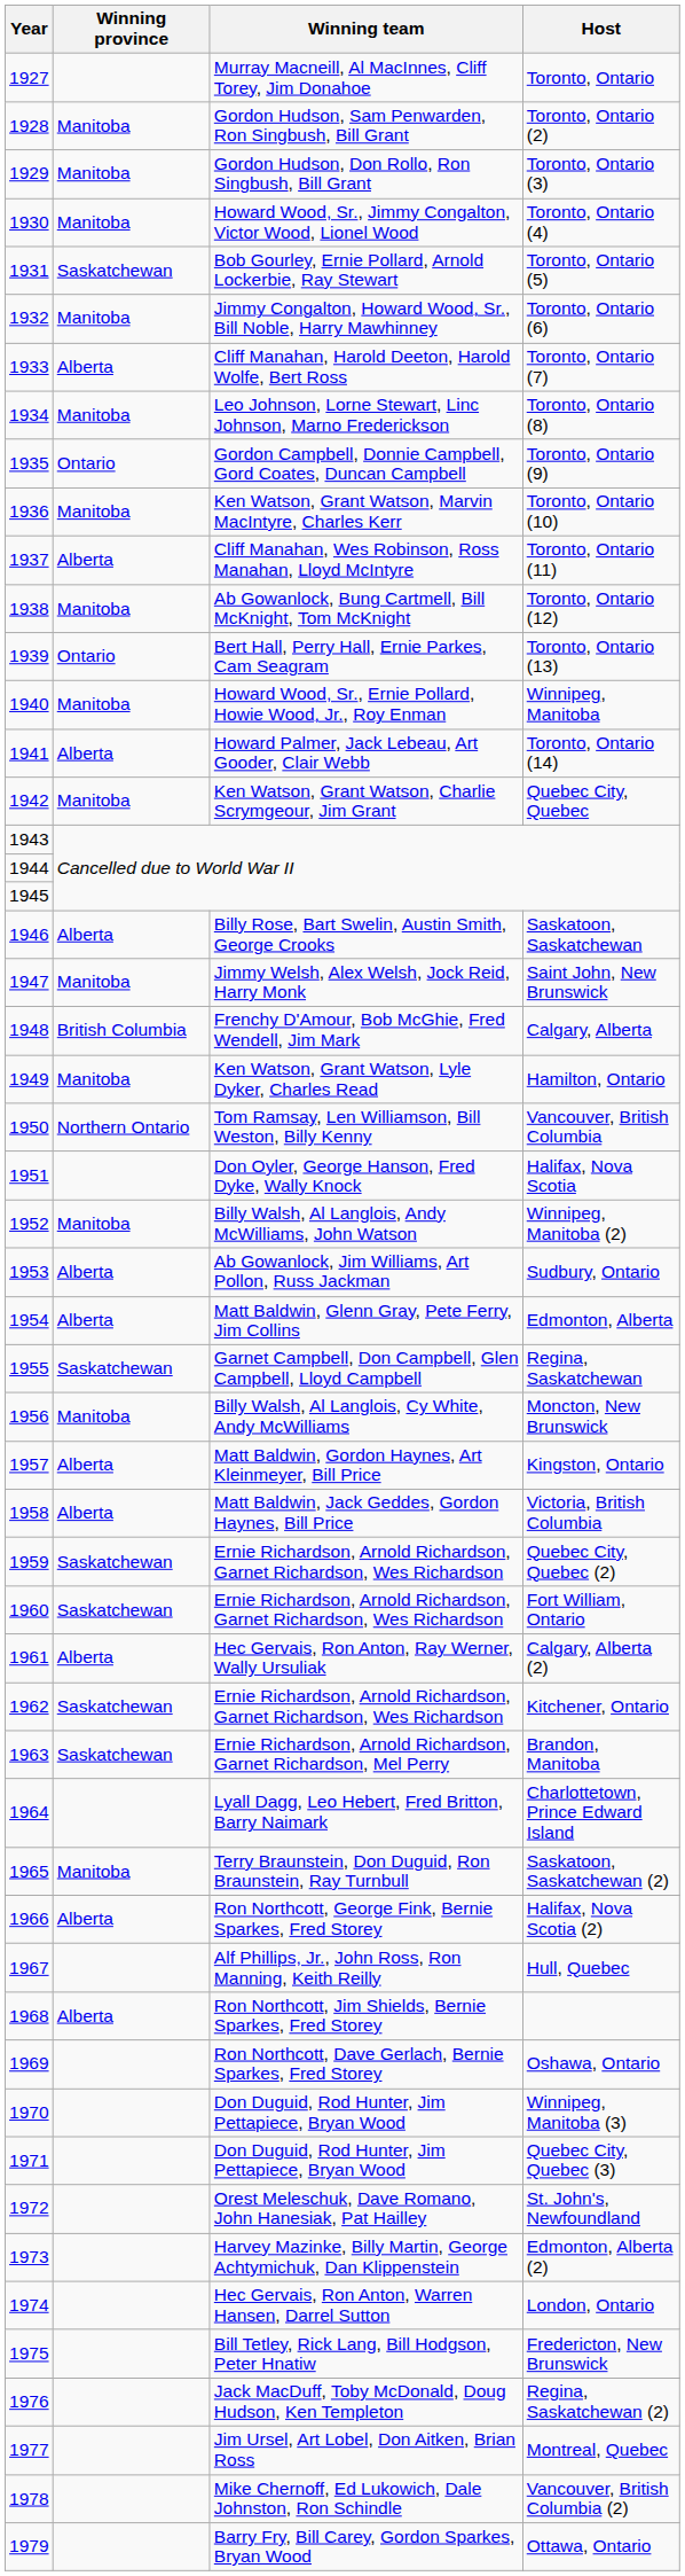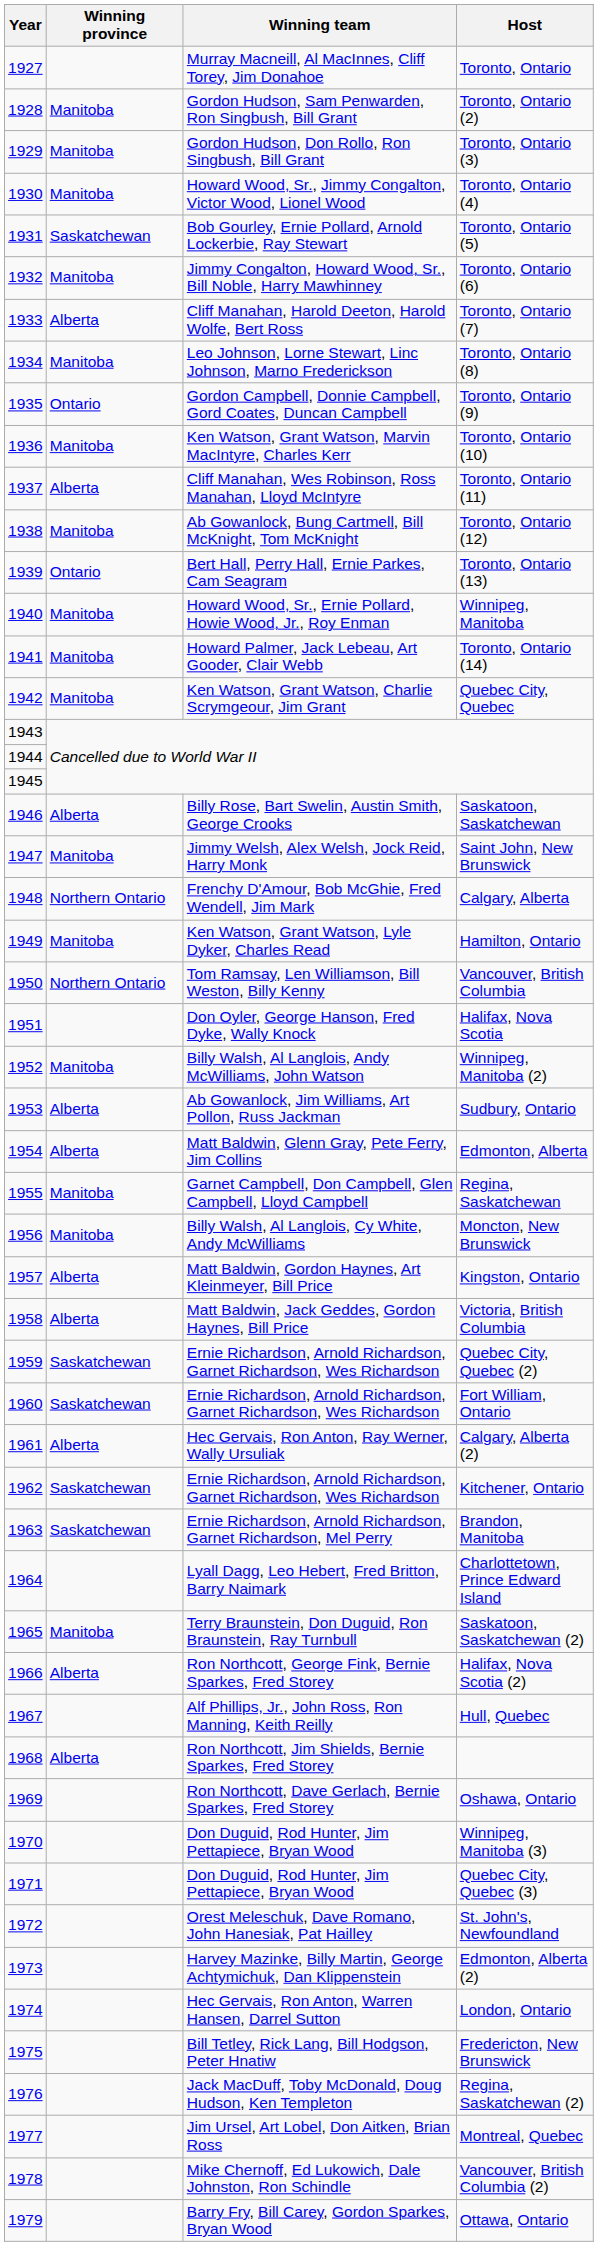 <table class="wikitable">
 <tr>
 <th scope="col" width=15>Year</th>
 <th scope="col" width=150>Winning province</th>
 <th scope="col" width=370>Winning team</th>
 <th scope="col" width=150>Host</th>
 </tr>
 <tr>
 <td><a href='#'>1927</a></td>
 <td></td>
 <td><a href='#'>Murray Macneill</a>, <a href='#'>Al MacInnes</a>, <a href='#'>Cliff Torey</a>, <a href='#'>Jim Donahoe</a></td>
 <td><a href='#'>Toronto</a>, <a href='#'>Ontario</a></td>
 </tr>
 <tr>
 <td><a href='#'>1928</a></td>
 <td><a href='#'>Manitoba</a></td>
 <td><a href='#'>Gordon Hudson</a>, <a href='#'>Sam Penwarden</a>, <a href='#'>Ron Singbush</a>, <a href='#'>Bill Grant</a></td>
 <td><a href='#'>Toronto</a>, <a href='#'>Ontario</a> (2)</td>
 </tr>
 <tr>
 <td><a href='#'>1929</a></td>
 <td><a href='#'>Manitoba</a></td>
 <td><a href='#'>Gordon Hudson</a>, <a href='#'>Don Rollo</a>, <a href='#'>Ron Singbush</a>, <a href='#'>Bill Grant</a></td>
 <td><a href='#'>Toronto</a>, <a href='#'>Ontario</a> (3)</td>
 </tr>
 <tr>
 <td><a href='#'>1930</a></td>
 <td><a href='#'>Manitoba</a></td>
 <td><a href='#'>Howard Wood, Sr.</a>, <a href='#'>Jimmy Congalton</a>, <a href='#'>Victor Wood</a>, <a href='#'>Lionel Wood</a></td>
 <td><a href='#'>Toronto</a>, <a href='#'>Ontario</a> (4)</td>
 </tr>
 <tr>
 <td><a href='#'>1931</a></td>
 <td><a href='#'>Saskatchewan</a></td>
 <td><a href='#'>Bob Gourley</a>, <a href='#'>Ernie Pollard</a>, <a href='#'>Arnold Lockerbie</a>, <a href='#'>Ray Stewart</a></td>
 <td><a href='#'>Toronto</a>, <a href='#'>Ontario</a> (5)</td>
 </tr>
 <tr>
 <td><a href='#'>1932</a></td>
 <td><a href='#'>Manitoba</a></td>
 <td><a href='#'>Jimmy Congalton</a>, <a href='#'>Howard Wood, Sr.</a>, <a href='#'>Bill Noble</a>, <a href='#'>Harry Mawhinney</a></td>
 <td><a href='#'>Toronto</a>, <a href='#'>Ontario</a> (6)</td>
 </tr>
 <tr>
 <td><a href='#'>1933</a></td>
 <td><a href='#'>Alberta</a></td>
 <td><a href='#'>Cliff Manahan</a>, <a href='#'>Harold Deeton</a>, <a href='#'>Harold Wolfe</a>, <a href='#'>Bert Ross</a></td>
 <td><a href='#'>Toronto</a>, <a href='#'>Ontario</a> (7)</td>
 </tr>
 <tr>
 <td><a href='#'>1934</a></td>
 <td><a href='#'>Manitoba</a></td>
 <td><a href='#'>Leo Johnson</a>, <a href='#'>Lorne Stewart</a>, <a href='#'>Linc Johnson</a>, <a href='#'>Marno Frederickson</a></td>
 <td><a href='#'>Toronto</a>, <a href='#'>Ontario</a> (8)</td>
 </tr>
 <tr>
 <td><a href='#'>1935</a></td>
 <td><a href='#'>Ontario</a></td>
 <td><a href='#'>Gordon Campbell</a>, <a href='#'>Donnie Campbell</a>, <a href='#'>Gord Coates</a>, <a href='#'>Duncan Campbell</a></td>
 <td><a href='#'>Toronto</a>, <a href='#'>Ontario</a> (9)</td>
 </tr>
 <tr>
 <td><a href='#'>1936</a></td>
 <td><a href='#'>Manitoba</a></td>
 <td><a href='#'>Ken Watson</a>, <a href='#'>Grant Watson</a>, <a href='#'>Marvin MacIntyre</a>, <a href='#'>Charles Kerr</a></td>
 <td><a href='#'>Toronto</a>, <a href='#'>Ontario</a> (10)</td>
 </tr>
 <tr>
 <td><a href='#'>1937</a></td>
 <td><a href='#'>Alberta</a></td>
 <td><a href='#'>Cliff Manahan</a>, <a href='#'>Wes Robinson</a>, <a href='#'>Ross Manahan</a>, <a href='#'>Lloyd McIntyre</a></td>
 <td><a href='#'>Toronto</a>, <a href='#'>Ontario</a> (11)</td>
 </tr>
 <tr>
 <td><a href='#'>1938</a></td>
 <td><a href='#'>Manitoba</a></td>
 <td><a href='#'>Ab Gowanlock</a>, <a href='#'>Bung Cartmell</a>, <a href='#'>Bill McKnight</a>, <a href='#'>Tom McKnight</a></td>
 <td><a href='#'>Toronto</a>, <a href='#'>Ontario</a> (12)</td>
 </tr>
 <tr>
 <td><a href='#'>1939</a></td>
 <td><a href='#'>Ontario</a></td>
 <td><a href='#'>Bert Hall</a>, <a href='#'>Perry Hall</a>, <a href='#'>Ernie Parkes</a>, <a href='#'>Cam Seagram</a></td>
 <td><a href='#'>Toronto</a>, <a href='#'>Ontario</a> (13)</td>
 </tr>
 <tr>
 <td><a href='#'>1940</a></td>
 <td><a href='#'>Manitoba</a></td>
 <td><a href='#'>Howard Wood, Sr.</a>, <a href='#'>Ernie Pollard</a>, <a href='#'>Howie Wood, Jr.</a>, <a href='#'>Roy Enman</a></td>
 <td><a href='#'>Winnipeg</a>, <a href='#'>Manitoba</a></td>
 </tr>
 <tr>
 <td><a href='#'>1941</a></td>
-<td><a href='#'>Alberta</a></td>
+<td><a href='#'>Manitoba</a></td>
 <td><a href='#'>Howard Palmer</a>, <a href='#'>Jack Lebeau</a>, <a href='#'>Art Gooder</a>, <a href='#'>Clair Webb</a></td>
 <td><a href='#'>Toronto</a>, <a href='#'>Ontario</a> (14)</td>
 </tr>
 <tr>
 <td><a href='#'>1942</a></td>
 <td><a href='#'>Manitoba</a></td>
 <td><a href='#'>Ken Watson</a>, <a href='#'>Grant Watson</a>, <a href='#'>Charlie Scrymgeour</a>, <a href='#'>Jim Grant</a></td>
 <td><a href='#'>Quebec City</a>, <a href='#'>Quebec</a></td>
 </tr>
 <tr>
 <td>1943</td>
 <td rowspan=3 colspan=3><em>Cancelled due to World War II</em></td>
 </tr>
 <tr>
 <td>1944</td>
 </tr>
 <tr>
 <td>1945</td>
 </tr>
 <tr>
 <td><a href='#'>1946</a></td>
 <td><a href='#'>Alberta</a></td>
 <td><a href='#'>Billy Rose</a>, <a href='#'>Bart Swelin</a>, <a href='#'>Austin Smith</a>, <a href='#'>George Crooks</a></td>
 <td><a href='#'>Saskatoon</a>, <a href='#'>Saskatchewan</a></td>
 </tr>
 <tr>
 <td><a href='#'>1947</a></td>
 <td><a href='#'>Manitoba</a></td>
 <td><a href='#'>Jimmy Welsh</a>, <a href='#'>Alex Welsh</a>, <a href='#'>Jock Reid</a>, <a href='#'>Harry Monk</a></td>
 <td><a href='#'>Saint John</a>, <a href='#'>New Brunswick</a></td>
 </tr>
 <tr>
 <td><a href='#'>1948</a></td>
-<td><a href='#'>British Columbia</a></td>
+<td><a href='#'>Northern Ontario</a></td>
 <td><a href='#'>Frenchy D'Amour</a>, <a href='#'>Bob McGhie</a>, <a href='#'>Fred Wendell</a>, <a href='#'>Jim Mark</a></td>
 <td><a href='#'>Calgary</a>, <a href='#'>Alberta</a></td>
 </tr>
 <tr>
 <td><a href='#'>1949</a></td>
 <td><a href='#'>Manitoba</a></td>
 <td><a href='#'>Ken Watson</a>, <a href='#'>Grant Watson</a>, <a href='#'>Lyle Dyker</a>, <a href='#'>Charles Read</a></td>
 <td><a href='#'>Hamilton</a>, <a href='#'>Ontario</a></td>
 </tr>
 <tr>
 <td><a href='#'>1950</a></td>
 <td><a href='#'>Northern Ontario</a></td>
 <td><a href='#'>Tom Ramsay</a>, <a href='#'>Len Williamson</a>, <a href='#'>Bill Weston</a>, <a href='#'>Billy Kenny</a></td>
 <td><a href='#'>Vancouver</a>, <a href='#'>British Columbia</a></td>
 </tr>
 <tr>
 <td><a href='#'>1951</a></td>
 <td></td>
 <td><a href='#'>Don Oyler</a>, <a href='#'>George Hanson</a>, <a href='#'>Fred Dyke</a>, <a href='#'>Wally Knock</a></td>
 <td><a href='#'>Halifax</a>, <a href='#'>Nova Scotia</a></td>
 </tr>
 <tr>
 <td><a href='#'>1952</a></td>
 <td><a href='#'>Manitoba</a></td>
 <td><a href='#'>Billy Walsh</a>, <a href='#'>Al Langlois</a>, <a href='#'>Andy McWilliams</a>, <a href='#'>John Watson</a></td>
 <td><a href='#'>Winnipeg</a>, <a href='#'>Manitoba</a> (2)</td>
 </tr>
 <tr>
 <td><a href='#'>1953</a></td>
 <td><a href='#'>Alberta</a></td>
 <td><a href='#'>Ab Gowanlock</a>, <a href='#'>Jim Williams</a>, <a href='#'>Art Pollon</a>, <a href='#'>Russ Jackman</a></td>
 <td><a href='#'>Sudbury</a>, <a href='#'>Ontario</a></td>
 </tr>
 <tr>
 <td><a href='#'>1954</a></td>
 <td><a href='#'>Alberta</a></td>
 <td><a href='#'>Matt Baldwin</a>, <a href='#'>Glenn Gray</a>, <a href='#'>Pete Ferry</a>, <a href='#'>Jim Collins</a></td>
 <td><a href='#'>Edmonton</a>, <a href='#'>Alberta</a></td>
 </tr>
 <tr>
 <td><a href='#'>1955</a></td>
-<td><a href='#'>Saskatchewan</a></td>
+<td><a href='#'>Manitoba</a></td>
 <td><a href='#'>Garnet Campbell</a>, <a href='#'>Don Campbell</a>, <a href='#'>Glen Campbell</a>, <a href='#'>Lloyd Campbell</a></td>
 <td><a href='#'>Regina</a>, <a href='#'>Saskatchewan</a></td>
 </tr>
 <tr>
 <td><a href='#'>1956</a></td>
 <td><a href='#'>Manitoba</a></td>
 <td><a href='#'>Billy Walsh</a>, <a href='#'>Al Langlois</a>, <a href='#'>Cy White</a>, <a href='#'>Andy McWilliams</a></td>
 <td><a href='#'>Moncton</a>, <a href='#'>New Brunswick</a></td>
 </tr>
 <tr>
 <td><a href='#'>1957</a></td>
 <td><a href='#'>Alberta</a></td>
 <td><a href='#'>Matt Baldwin</a>, <a href='#'>Gordon Haynes</a>, <a href='#'>Art Kleinmeyer</a>, <a href='#'>Bill Price</a></td>
 <td><a href='#'>Kingston</a>, <a href='#'>Ontario</a></td>
 </tr>
 <tr>
 <td><a href='#'>1958</a></td>
 <td><a href='#'>Alberta</a></td>
 <td><a href='#'>Matt Baldwin</a>, <a href='#'>Jack Geddes</a>, <a href='#'>Gordon Haynes</a>, <a href='#'>Bill Price</a></td>
 <td><a href='#'>Victoria</a>, <a href='#'>British Columbia</a></td>
 </tr>
 <tr>
 <td><a href='#'>1959</a></td>
 <td><a href='#'>Saskatchewan</a></td>
 <td><a href='#'>Ernie Richardson</a>, <a href='#'>Arnold Richardson</a>, <a href='#'>Garnet Richardson</a>, <a href='#'>Wes Richardson</a></td>
 <td><a href='#'>Quebec City</a>, <a href='#'>Quebec</a> (2)</td>
 </tr>
 <tr>
 <td><a href='#'>1960</a></td>
 <td><a href='#'>Saskatchewan</a></td>
 <td><a href='#'>Ernie Richardson</a>, <a href='#'>Arnold Richardson</a>, <a href='#'>Garnet Richardson</a>, <a href='#'>Wes Richardson</a></td>
 <td><a href='#'>Fort William</a>, <a href='#'>Ontario</a></td>
 </tr>
 <tr>
 <td><a href='#'>1961</a></td>
 <td><a href='#'>Alberta</a></td>
 <td><a href='#'>Hec Gervais</a>, <a href='#'>Ron Anton</a>, <a href='#'>Ray Werner</a>, <a href='#'>Wally Ursuliak</a></td>
 <td><a href='#'>Calgary</a>, <a href='#'>Alberta</a> (2)</td>
 </tr>
 <tr>
 <td><a href='#'>1962</a></td>
 <td><a href='#'>Saskatchewan</a></td>
 <td><a href='#'>Ernie Richardson</a>, <a href='#'>Arnold Richardson</a>, <a href='#'>Garnet Richardson</a>, <a href='#'>Wes Richardson</a></td>
 <td><a href='#'>Kitchener</a>, <a href='#'>Ontario</a></td>
 </tr>
 <tr>
 <td><a href='#'>1963</a></td>
 <td><a href='#'>Saskatchewan</a></td>
 <td><a href='#'>Ernie Richardson</a>, <a href='#'>Arnold Richardson</a>, <a href='#'>Garnet Richardson</a>, <a href='#'>Mel Perry</a></td>
 <td><a href='#'>Brandon</a>, <a href='#'>Manitoba</a></td>
 </tr>
 <tr>
 <td><a href='#'>1964</a></td>
 <td></td>
 <td><a href='#'>Lyall Dagg</a>, <a href='#'>Leo Hebert</a>, <a href='#'>Fred Britton</a>, <a href='#'>Barry Naimark</a></td>
 <td><a href='#'>Charlottetown</a>, <a href='#'>Prince Edward Island</a></td>
 </tr>
 <tr>
 <td><a href='#'>1965</a></td>
 <td><a href='#'>Manitoba</a></td>
 <td><a href='#'>Terry Braunstein</a>, <a href='#'>Don Duguid</a>, <a href='#'>Ron Braunstein</a>, <a href='#'>Ray Turnbull</a></td>
 <td><a href='#'>Saskatoon</a>, <a href='#'>Saskatchewan</a> (2)</td>
 </tr>
 <tr>
 <td><a href='#'>1966</a></td>
 <td><a href='#'>Alberta</a></td>
 <td><a href='#'>Ron Northcott</a>, <a href='#'>George Fink</a>, <a href='#'>Bernie Sparkes</a>, <a href='#'>Fred Storey</a></td>
 <td><a href='#'>Halifax</a>, <a href='#'>Nova Scotia</a> (2)</td>
 </tr>
 <tr>
 <td><a href='#'>1967</a></td>
 <td></td>
 <td><a href='#'>Alf Phillips, Jr.</a>, <a href='#'>John Ross</a>, <a href='#'>Ron Manning</a>, <a href='#'>Keith Reilly</a></td>
 <td><a href='#'>Hull</a>, <a href='#'>Quebec</a></td>
 </tr>
 <tr>
 <td><a href='#'>1968</a></td>
 <td><a href='#'>Alberta</a></td>
 <td><a href='#'>Ron Northcott</a>, <a href='#'>Jim Shields</a>, <a href='#'>Bernie Sparkes</a>, <a href='#'>Fred Storey</a></td>
 <td></td>
 </tr>
 <tr>
 <td><a href='#'>1969</a></td>
 <td></td>
 <td><a href='#'>Ron Northcott</a>, <a href='#'>Dave Gerlach</a>, <a href='#'>Bernie Sparkes</a>, <a href='#'>Fred Storey</a></td>
 <td><a href='#'>Oshawa</a>, <a href='#'>Ontario</a></td>
 </tr>
 <tr>
 <td><a href='#'>1970</a></td>
 <td></td>
 <td><a href='#'>Don Duguid</a>, <a href='#'>Rod Hunter</a>, <a href='#'>Jim Pettapiece</a>, <a href='#'>Bryan Wood</a></td>
 <td><a href='#'>Winnipeg</a>, <a href='#'>Manitoba</a> (3)</td>
 </tr>
 <tr>
 <td><a href='#'>1971</a></td>
 <td></td>
 <td><a href='#'>Don Duguid</a>, <a href='#'>Rod Hunter</a>, <a href='#'>Jim Pettapiece</a>, <a href='#'>Bryan Wood</a></td>
 <td><a href='#'>Quebec City</a>, <a href='#'>Quebec</a> (3)</td>
 </tr>
 <tr>
 <td><a href='#'>1972</a></td>
 <td></td>
 <td><a href='#'>Orest Meleschuk</a>, <a href='#'>Dave Romano</a>, <a href='#'>John Hanesiak</a>, <a href='#'>Pat Hailley</a></td>
 <td><a href='#'>St. John's</a>, <a href='#'>Newfoundland</a></td>
 </tr>
 <tr>
 <td><a href='#'>1973</a></td>
 <td></td>
 <td><a href='#'>Harvey Mazinke</a>, <a href='#'>Billy Martin</a>, <a href='#'>George Achtymichuk</a>, <a href='#'>Dan Klippenstein</a></td>
 <td><a href='#'>Edmonton</a>, <a href='#'>Alberta</a> (2)</td>
 </tr>
 <tr>
 <td><a href='#'>1974</a></td>
 <td></td>
 <td><a href='#'>Hec Gervais</a>, <a href='#'>Ron Anton</a>, <a href='#'>Warren Hansen</a>, <a href='#'>Darrel Sutton</a></td>
 <td><a href='#'>London</a>, <a href='#'>Ontario</a></td>
 </tr>
 <tr>
 <td><a href='#'>1975</a></td>
 <td></td>
 <td><a href='#'>Bill Tetley</a>, <a href='#'>Rick Lang</a>, <a href='#'>Bill Hodgson</a>, <a href='#'>Peter Hnatiw</a></td>
 <td><a href='#'>Fredericton</a>, <a href='#'>New Brunswick</a></td>
 </tr>
 <tr>
 <td><a href='#'>1976</a></td>
 <td></td>
 <td><a href='#'>Jack MacDuff</a>, <a href='#'>Toby McDonald</a>, <a href='#'>Doug Hudson</a>, <a href='#'>Ken Templeton</a></td>
 <td><a href='#'>Regina</a>, <a href='#'>Saskatchewan</a> (2)</td>
 </tr>
 <tr>
 <td><a href='#'>1977</a></td>
 <td></td>
 <td><a href='#'>Jim Ursel</a>, <a href='#'>Art Lobel</a>, <a href='#'>Don Aitken</a>, <a href='#'>Brian Ross</a></td>
 <td><a href='#'>Montreal</a>, <a href='#'>Quebec</a></td>
 </tr>
 <tr>
 <td><a href='#'>1978</a></td>
 <td></td>
 <td><a href='#'>Mike Chernoff</a>, <a href='#'>Ed Lukowich</a>, <a href='#'>Dale Johnston</a>, <a href='#'>Ron Schindle</a></td>
 <td><a href='#'>Vancouver</a>, <a href='#'>British Columbia</a> (2)</td>
 </tr>
 <tr>
 <td><a href='#'>1979</a></td>
 <td></td>
 <td><a href='#'>Barry Fry</a>, <a href='#'>Bill Carey</a>, <a href='#'>Gordon Sparkes</a>, <a href='#'>Bryan Wood</a></td>
 <td><a href='#'>Ottawa</a>, <a href='#'>Ontario</a></td>
 </tr>
 </table>
